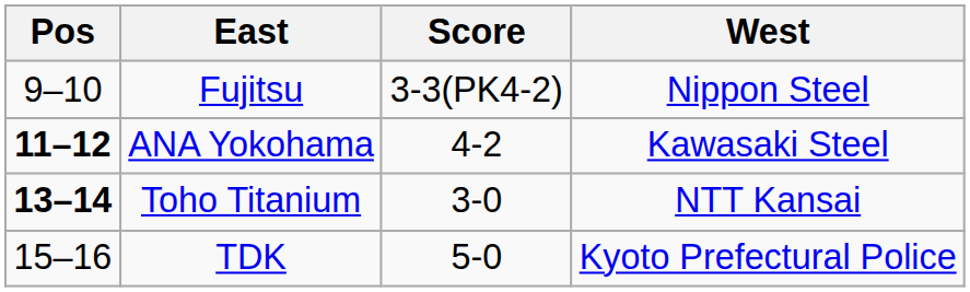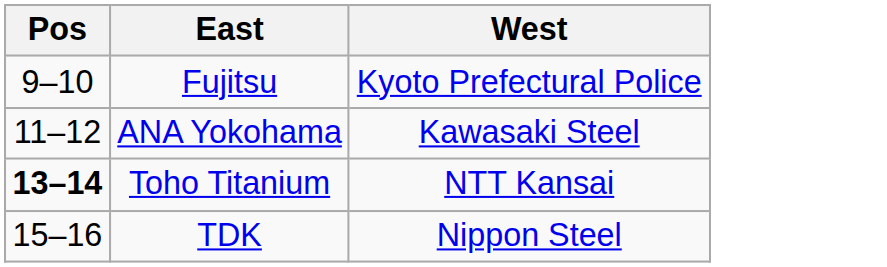 <table class="wikitable" style="text-align: center;">
 <tr>
 <th>Pos</th>
 <th>East</th>
-<th>Score</th>
 <th>West</th>
 </tr>
 <tr>
 <td>9–10</td>
 <td><a href='#'>Fujitsu</a></td>
-<td>3-3(PK4-2)</td>
-<td><a href='#'>Nippon Steel</a></td>
+<td><a href='#'>Kyoto Prefectural Police</a></td>
 </tr>
 <tr>
-<td><strong>11–12</strong></td>
+<td>11–12</td>
 <td><a href='#'>ANA Yokohama</a></td>
-<td>4-2</td>
 <td><a href='#'>Kawasaki Steel</a></td>
 </tr>
 <tr>
 <td><strong>13–14</strong></td>
 <td><a href='#'>Toho Titanium</a></td>
-<td>3-0</td>
 <td><a href='#'>NTT Kansai</a></td>
 </tr>
 <tr>
 <td>15–16</td>
 <td><a href='#'>TDK</a></td>
-<td>5-0</td>
-<td><a href='#'>Kyoto Prefectural Police</a></td>
+<td><a href='#'>Nippon Steel</a></td>
 </tr>
 </table>
